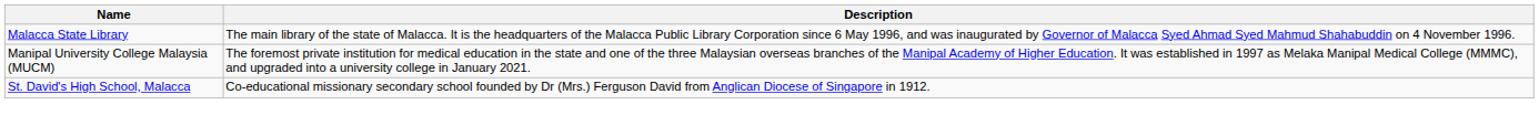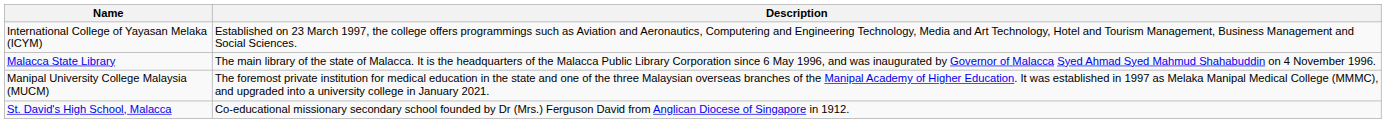 <table class="wikitable">
 <tr>
 <th>Name</th>
 <th>Description</th>
+</tr>
+<tr>
+<td>International College of Yayasan Melaka (ICYM)</td>
+<td>Established on 23 March 1997, the college offers programmings such as Aviation and Aeronautics, Computering and Engineering Technology, Media and Art Technology, Hotel and Tourism Management, Business Management and Social Sciences.</td>
 </tr>
 <tr>
 <td><a href='#'>Malacca State Library </a></td>
 <td>The main library of the state of Malacca. It is the headquarters of the Malacca Public Library Corporation since 6 May 1996, and was inaugurated by <a href='#'>Governor of Malacca</a> <a href='#'>Syed Ahmad Syed Mahmud Shahabuddin</a> on 4 November 1996.</td>
 </tr>
 <tr>
 <td>Manipal University College Malaysia (MUCM)</td>
 <td>The foremost private institution for medical education in the state and one of the three Malaysian overseas branches of the <a href='#'>Manipal Academy of Higher Education</a>. It was established in 1997 as Melaka Manipal Medical College (MMMC), and upgraded into a university college in January 2021.</td>
 </tr>
 <tr>
 <td><a href='#'>St. David's High School, Malacca</a></td>
 <td>Co-educational missionary secondary school founded by Dr (Mrs.) Ferguson David from <a href='#'>Anglican Diocese of Singapore</a> in 1912.</td>
 </tr>
 </table>
